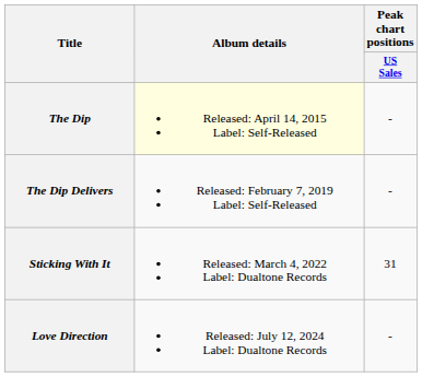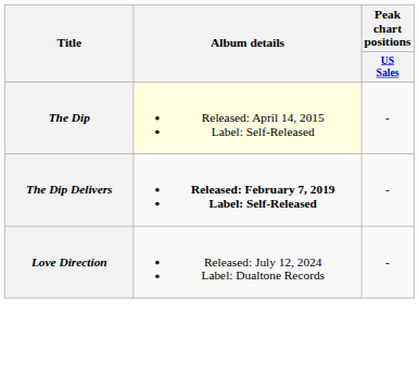 <table class="wikitable plainrowheaders" style="text-align:center;">
 <tr>
 <th scope="col" rowspan="2" style="width:10em;">Title</th>
 <th scope="col" rowspan="2" style="width:18em;">Album details</th>
 <th scope="col" colspan="1">Peak chart positions</th>
 </tr>
 <tr>
 <th scope="col" style="width:3em;font-size:85%;"><a href='#'>US<br>Sales</a><br></th>
 </tr>
 <tr>
 <th scope="row"><em>The Dip</em></th>
 <td style="background: lightyellow;"><br><ul><li>Released: April 14, 2015</li><li>Label: Self-Released</li></ul></td>
 <td>-</td>
 </tr>
 <tr>
 <th scope="row"><em>The Dip Delivers</em></th>
-<td><br><ul><li>Released: February 7, 2019</li><li>Label: Self-Released</li></ul></td>
+<td><strong><br><ul><li>Released: February 7, 2019</li><li>Label: Self-Released</li></ul></strong></td>
 <td>-</td>
-</tr>
-<tr>
-<th scope="row"><em>Sticking With It</em></th>
-<td><br><ul><li>Released: March 4, 2022</li><li>Label: Dualtone Records</li></ul></td>
-<td>31</td>
 </tr>
 <tr>
 <th scope="row"><em>Love Direction</em></th>
 <td><br><ul><li>Released: July 12, 2024</li><li>Label: Dualtone Records</li></ul></td>
 <td>-</td>
 </tr>
 </table>
